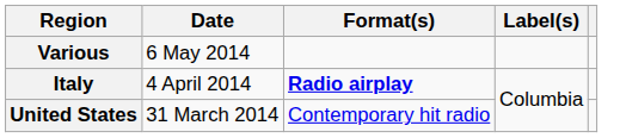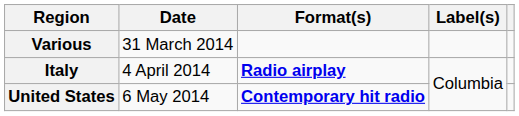 <table class="wikitable plainrowheaders">
 <tr>
 <th scope="col">Region</th>
 <th scope="col">Date</th>
 <th scope="col">Format(s)</th>
 <th scope="col">Label(s)</th>
 <th scope="col"></th>
 </tr>
 <tr>
 <th scope="row">Various</th>
-<td>6 May 2014</td>
+<td>31 March 2014</td>
 <td></td>
 <td></td>
 <td></td>
 </tr>
 <tr>
 <th scope="row">Italy</th>
 <td>4 April 2014</td>
 <td><strong><a href='#'>Radio airplay</a></strong></td>
 <td rowspan="2">Columbia</td>
 <td></td>
 </tr>
 <tr>
 <th scope="row">United States</th>
-<td>31 March 2014</td>
-<td><a href='#'>Contemporary hit radio</a></td>
+<td>6 May 2014</td>
+<td><strong><a href='#'>Contemporary hit radio</a></strong></td>
 <td></td>
 </tr>
 </table>
